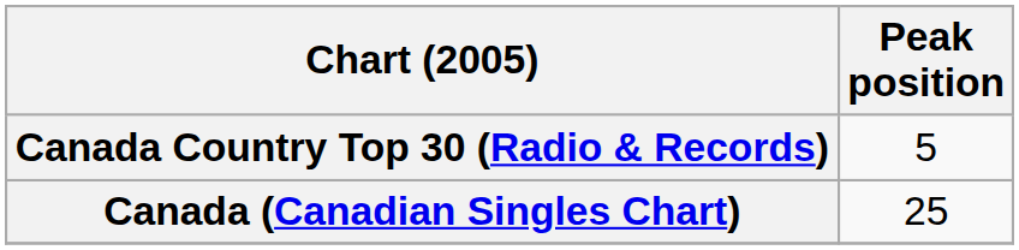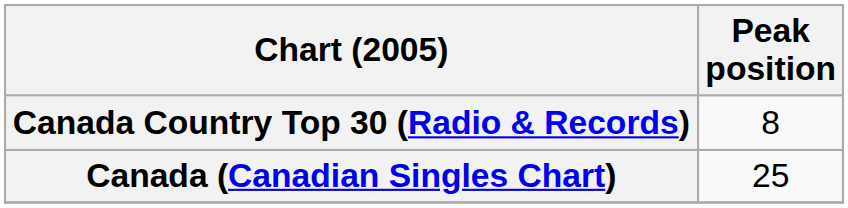 <table class="wikitable sortable plainrowheaders" style="text-align:center">
 <tr>
 <th scope="col">Chart (2005)</th>
 <th scope="col">Peak<br> position</th>
 </tr>
 <tr>
 <th scope="row">Canada Country Top 30 (<a href='#'>Radio & Records</a>)</th>
-<td>5</td>
+<td>8</td>
 </tr>
 <tr>
 <th scope="row">Canada (<a href='#'>Canadian Singles Chart</a>)</th>
 <td>25</td>
 </tr>
 <tr>
 </tr>
 </table>
